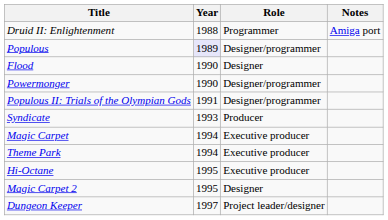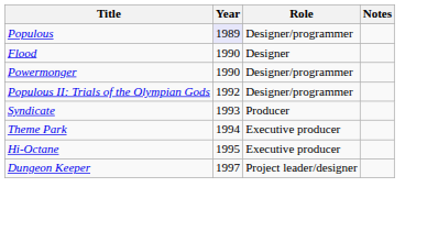 <table class="wikitable">
 <tr>
 <th>Title</th>
 <th>Year</th>
 <th>Role</th>
 <th>Notes</th>
-</tr>
-<tr>
-<td><em>Druid II: Enlightenment</em></td>
-<td>1988</td>
-<td>Programmer</td>
-<td><a href='#'>Amiga</a> port</td>
 </tr>
 <tr>
 <td><em><a href='#'>Populous</a></em></td>
 <td style="background: lavender;">1989</td>
 <td>Designer/programmer</td>
 <td></td>
 </tr>
 <tr>
 <td><em><a href='#'>Flood</a></em></td>
 <td>1990</td>
 <td>Designer</td>
 <td></td>
 </tr>
 <tr>
 <td><em><a href='#'>Powermonger</a></em></td>
 <td>1990</td>
 <td>Designer/programmer</td>
 <td></td>
 </tr>
 <tr>
 <td><em><a href='#'>Populous II: Trials of the Olympian Gods</a></em></td>
-<td>1991</td>
+<td>1992</td>
 <td>Designer/programmer</td>
 <td></td>
 </tr>
 <tr>
 <td><em><a href='#'>Syndicate</a></em></td>
 <td>1993</td>
 <td>Producer</td>
-<td></td>
-</tr>
-<tr>
-<td><em><a href='#'>Magic Carpet</a></em></td>
-<td>1994</td>
-<td>Executive producer</td>
 <td></td>
 </tr>
 <tr>
 <td><em><a href='#'>Theme Park</a></em></td>
 <td>1994</td>
 <td>Executive producer</td>
 <td></td>
 </tr>
 <tr>
 <td><em><a href='#'>Hi-Octane</a></em></td>
 <td>1995</td>
 <td>Executive producer</td>
 <td></td>
 </tr>
 <tr>
-<td><em><a href='#'>Magic Carpet 2</a></em></td>
-<td>1995</td>
-<td>Designer</td>
-<td></td>
-</tr>
-<tr>
 <td><em><a href='#'>Dungeon Keeper</a></em></td>
 <td>1997</td>
 <td>Project leader/designer</td>
 <td></td>
 </tr>
 </table>
